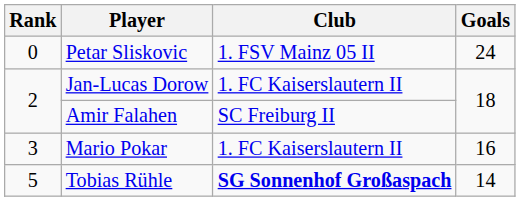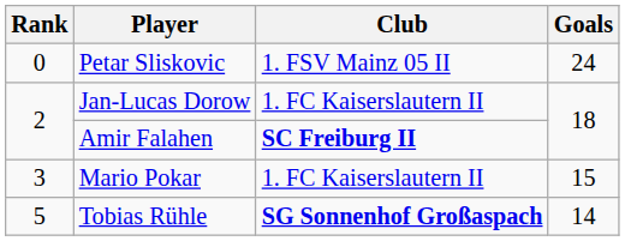 <table class="wikitable" style="text-align:center">
 <tr>
 <th>Rank</th>
 <th>Player</th>
 <th>Club</th>
 <th>Goals</th>
 </tr>
 <tr>
 <td>0</td>
 <td align="left"> <a href='#'>Petar Sliskovic</a></td>
 <td align="left"><a href='#'>1. FSV Mainz 05 II</a></td>
 <td>24</td>
 </tr>
 <tr>
 <td rowspan="2">2</td>
 <td align="left"> <a href='#'>Jan-Lucas Dorow</a></td>
 <td align="left"><a href='#'>1. FC Kaiserslautern II</a></td>
 <td rowspan="2">18</td>
 </tr>
 <tr>
 <td align="left"> <a href='#'>Amir Falahen</a></td>
-<td align="left"><a href='#'>SC Freiburg II</a></td>
+<td align="left"><strong><a href='#'>SC Freiburg II</a></strong></td>
 </tr>
 <tr>
 <td>3</td>
 <td align="left"> <a href='#'>Mario Pokar</a></td>
 <td align="left"><a href='#'>1. FC Kaiserslautern II</a></td>
-<td>16</td>
+<td>15</td>
 </tr>
 <tr>
 <td>5</td>
 <td align="left"> <a href='#'>Tobias Rühle</a></td>
 <td align="left"><strong><a href='#'>SG Sonnenhof Großaspach</a></strong></td>
 <td>14</td>
 </tr>
 </table>
